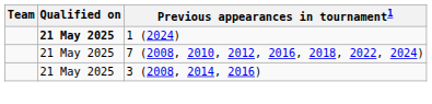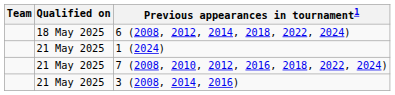 <table class="wikitable sortable">
 <tr>
 <th>Team</th>
 <th>Qualified on</th>
 <th data-sort-type="number">Previous appearances in tournament<sup><strong><a href='#'>1</a></strong></sup></th>
 </tr>
 <tr>
 <td></td>
-<td><strong>21 May 2025</strong></td>
+<td>18 May 2025</td>
+<td>6 (<a href='#'>2008</a>, <a href='#'>2012</a>, <a href='#'>2014</a>, <a href='#'>2018</a>, <a href='#'>2022</a>, <a href='#'>2024</a>)</td>
+</tr>
+<tr>
+<td></td>
+<td>21 May 2025</td>
 <td>1 (<a href='#'>2024</a>)</td>
 </tr>
 <tr>
 <td></td>
 <td>21 May 2025</td>
 <td>7 (<a href='#'>2008</a>, <a href='#'>2010</a>, <a href='#'>2012</a>, <a href='#'>2016</a>, <a href='#'>2018</a>, <a href='#'>2022</a>, <a href='#'>2024</a>)</td>
 </tr>
 <tr>
 <td></td>
 <td>21 May 2025</td>
 <td>3 (<a href='#'>2008</a>, <a href='#'>2014</a>, <a href='#'>2016</a>)</td>
 </tr>
 </table>
